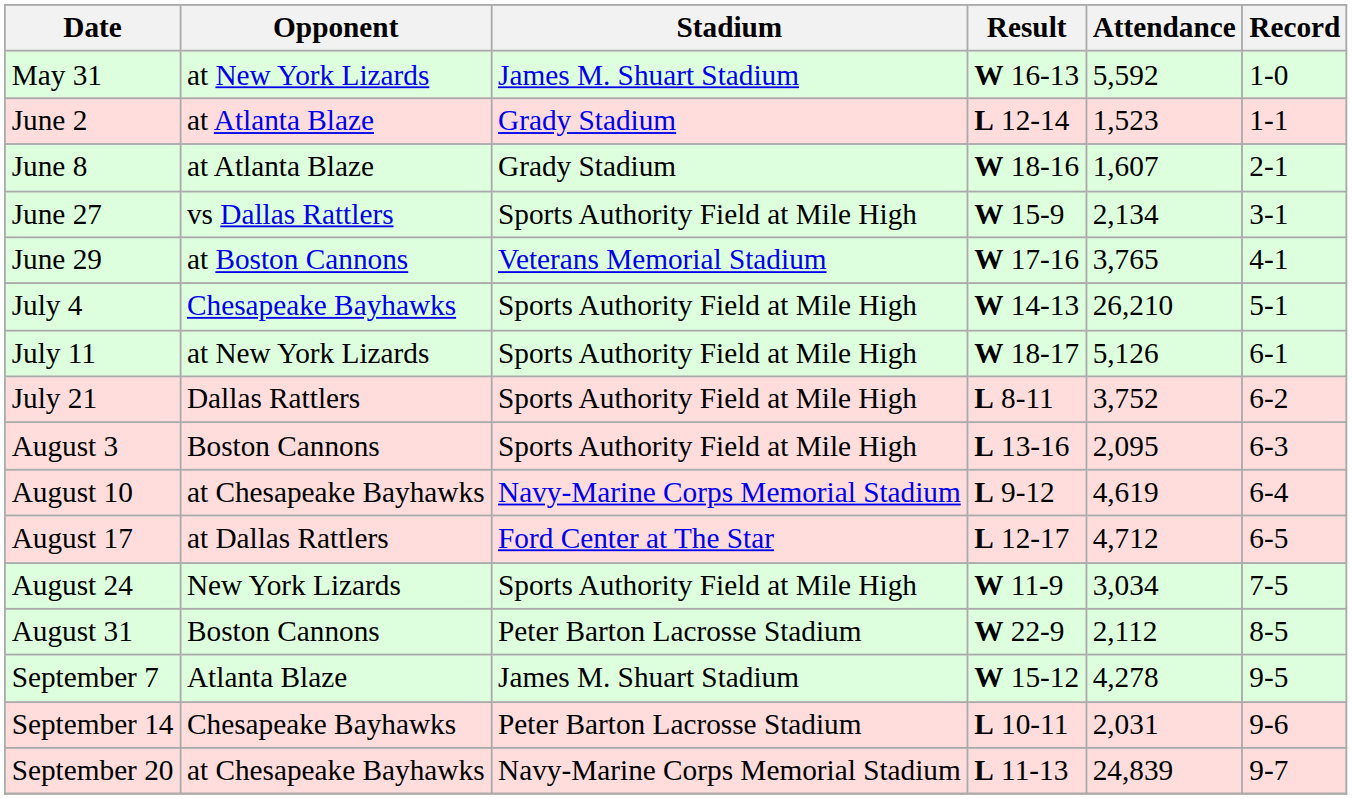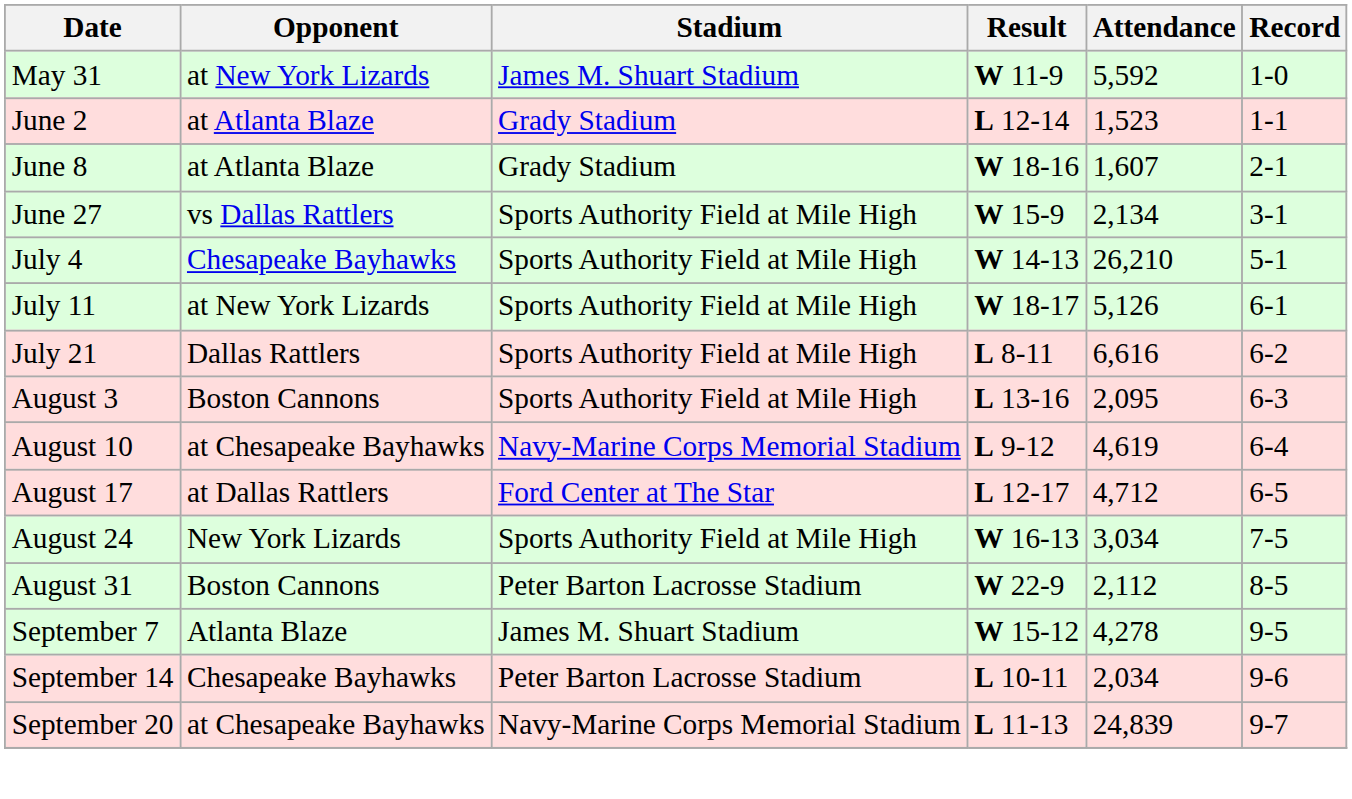 <table class="wikitable">
 <tr>
 <th>Date</th>
 <th>Opponent</th>
 <th>Stadium</th>
 <th>Result</th>
 <th>Attendance</th>
 <th>Record</th>
 </tr>
 <tr bgcolor=DDFFDD>
 <td>May 31</td>
 <td>at <a href='#'>New York Lizards</a></td>
 <td><a href='#'>James M. Shuart Stadium</a></td>
-<td><strong>W</strong> 16-13</td>
+<td><strong>W</strong> 11-9</td>
 <td>5,592</td>
 <td>1-0</td>
 </tr>
 <tr bgcolor=FFDDDD>
 <td>June 2</td>
 <td>at <a href='#'>Atlanta Blaze</a></td>
 <td><a href='#'>Grady Stadium</a></td>
 <td><strong>L</strong> 12-14</td>
 <td>1,523</td>
 <td>1-1</td>
 </tr>
 <tr bgcolor=DDFFDD>
 <td>June 8</td>
 <td>at Atlanta Blaze</td>
 <td>Grady Stadium</td>
 <td><strong>W</strong> 18-16</td>
 <td>1,607</td>
 <td>2-1</td>
 </tr>
 <tr bgcolor=DDFFDD>
 <td>June 27</td>
 <td>vs <a href='#'>Dallas Rattlers</a></td>
 <td>Sports Authority Field at Mile High</td>
 <td><strong>W</strong> 15-9</td>
 <td>2,134</td>
 <td>3-1</td>
 </tr>
 <tr bgcolor=DDFFDD>
-<td>June 29</td>
-<td>at <a href='#'>Boston Cannons</a></td>
-<td><a href='#'>Veterans Memorial Stadium</a></td>
-<td><strong>W</strong> 17-16</td>
-<td>3,765</td>
-<td>4-1</td>
-</tr>
-<tr bgcolor=DDFFDD>
 <td>July 4</td>
 <td><a href='#'>Chesapeake Bayhawks</a></td>
 <td>Sports Authority Field at Mile High</td>
 <td><strong>W</strong> 14-13</td>
 <td>26,210</td>
 <td>5-1</td>
 </tr>
 <tr bgcolor=DDFFDD>
 <td>July 11</td>
 <td>at New York Lizards</td>
 <td>Sports Authority Field at Mile High</td>
 <td><strong>W</strong> 18-17</td>
 <td>5,126</td>
 <td>6-1</td>
 </tr>
 <tr bgcolor=FFDDDD>
 <td>July 21</td>
 <td>Dallas Rattlers</td>
 <td>Sports Authority Field at Mile High</td>
 <td><strong>L</strong> 8-11</td>
-<td>3,752</td>
+<td>6,616</td>
 <td>6-2</td>
 </tr>
 <tr bgcolor=FFDDDD>
 <td>August 3</td>
 <td>Boston Cannons</td>
 <td>Sports Authority Field at Mile High</td>
 <td><strong>L</strong> 13-16</td>
 <td>2,095</td>
 <td>6-3</td>
 </tr>
 <tr bgcolor=FFDDDD>
 <td>August 10</td>
 <td>at Chesapeake Bayhawks</td>
 <td><a href='#'>Navy-Marine Corps Memorial Stadium</a></td>
 <td><strong>L</strong> 9-12</td>
 <td>4,619</td>
 <td>6-4</td>
 </tr>
 <tr bgcolor=FFDDDD>
 <td>August 17</td>
 <td>at Dallas Rattlers</td>
 <td><a href='#'>Ford Center at The Star</a></td>
 <td><strong>L</strong> 12-17</td>
 <td>4,712</td>
 <td>6-5</td>
 </tr>
 <tr bgcolor=DDFFDD>
 <td>August 24</td>
 <td>New York Lizards</td>
 <td>Sports Authority Field at Mile High</td>
-<td><strong>W</strong> 11-9</td>
+<td><strong>W</strong> 16-13</td>
 <td>3,034</td>
 <td>7-5</td>
 </tr>
 <tr bgcolor=DDFFDD>
 <td>August 31</td>
 <td>Boston Cannons</td>
 <td>Peter Barton Lacrosse Stadium</td>
 <td><strong>W</strong> 22-9</td>
 <td>2,112</td>
 <td>8-5</td>
 </tr>
 <tr bgcolor=DDFFDD>
 <td>September 7</td>
 <td>Atlanta Blaze</td>
 <td>James M. Shuart Stadium</td>
 <td><strong>W</strong> 15-12</td>
 <td>4,278</td>
 <td>9-5</td>
 </tr>
 <tr bgcolor=FFDDDD>
 <td>September 14</td>
 <td>Chesapeake Bayhawks</td>
 <td>Peter Barton Lacrosse Stadium</td>
 <td><strong>L</strong> 10-11</td>
-<td>2,031</td>
+<td>2,034</td>
 <td>9-6</td>
 </tr>
 <tr bgcolor=FFDDDD>
 <td>September 20</td>
 <td>at Chesapeake Bayhawks</td>
 <td>Navy-Marine Corps Memorial Stadium</td>
 <td><strong>L</strong> 11-13</td>
 <td>24,839</td>
 <td>9-7</td>
 </tr>
 <tr>
 </tr>
 </table>
